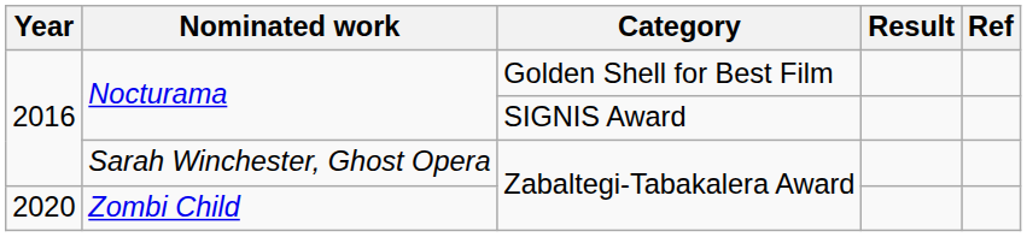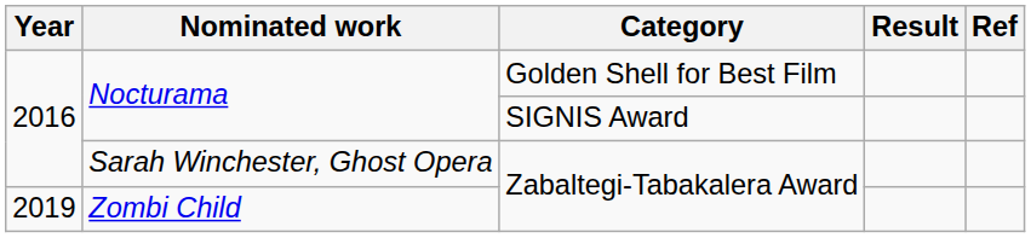 <table class="wikitable sortable">
 <tr>
 <th>Year</th>
 <th>Nominated work</th>
 <th>Category</th>
 <th>Result</th>
 <th>Ref</th>
 </tr>
 <tr>
 <td rowspan=3>2016</td>
 <td rowspan=2><em><a href='#'>Nocturama</a></em></td>
 <td>Golden Shell for Best Film</td>
 <td></td>
 <td></td>
 </tr>
 <tr>
 <td>SIGNIS Award</td>
 <td></td>
 <td></td>
 </tr>
 <tr>
 <td><em>Sarah Winchester, Ghost Opera</em></td>
 <td rowspan=2>Zabaltegi-Tabakalera Award</td>
 <td></td>
 <td></td>
 </tr>
 <tr>
-<td>2020</td>
+<td>2019</td>
 <td><em><a href='#'>Zombi Child</a></em></td>
 <td></td>
 <td></td>
 </tr>
 </table>
